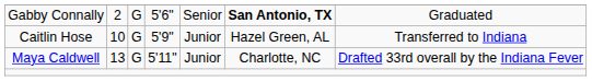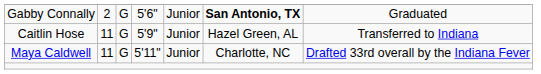 <table class="wikitable sortable sortable" style="text-align: center">
 <tr align=center>
 </tr>
 <tr>
 <td>Gabby Connally</td>
 <td>2</td>
 <td>G</td>
 <td>5'6"</td>
-<td>Senior</td>
+<td>Junior</td>
 <td><strong>San Antonio, TX</strong></td>
 <td>Graduated</td>
 </tr>
 <tr>
 <td>Caitlin Hose</td>
-<td>10</td>
+<td>11</td>
 <td>G</td>
 <td>5'9"</td>
 <td>Junior</td>
 <td>Hazel Green, AL</td>
 <td>Transferred to <a href='#'>Indiana</a></td>
 </tr>
 <tr>
 <td><a href='#'>Maya Caldwell</a></td>
-<td>13</td>
+<td>11</td>
 <td>G</td>
 <td>5'11"</td>
 <td>Junior</td>
 <td>Charlotte, NC</td>
 <td><a href='#'>Drafted</a> 33rd overall by the <a href='#'>Indiana Fever</a></td>
 </tr>
 <tr>
 <td colspan=7></td>
 </tr>
 </table>
